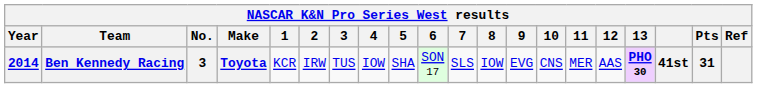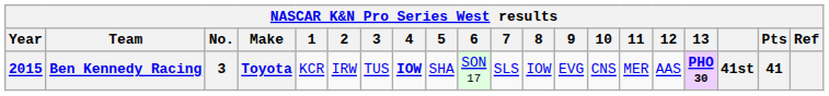 <table class="wikitable" style="text-align:center; font-size:75%">
 <tr>
 <th colspan=20><a href='#'>NASCAR K&N Pro Series West</a> results</th>
 </tr>
 <tr>
 <th>Year</th>
 <th>Team</th>
 <th>No.</th>
 <th>Make</th>
 <th>1</th>
 <th>2</th>
 <th>3</th>
 <th>4</th>
 <th>5</th>
 <th>6</th>
 <th>7</th>
 <th>8</th>
 <th>9</th>
 <th>10</th>
 <th>11</th>
 <th>12</th>
 <th>13</th>
 <th></th>
 <th>Pts</th>
 <th>Ref</th>
 </tr>
 <tr>
-<th><a href='#'>2014</a></th>
+<th><a href='#'>2015</a></th>
 <th><a href='#'>Ben Kennedy Racing</a></th>
 <th>3</th>
 <th><a href='#'>Toyota</a></th>
 <td><a href='#'>KCR</a></td>
 <td><a href='#'>IRW</a></td>
 <td><a href='#'>TUS</a></td>
-<td><a href='#'>IOW</a></td>
+<td><strong><a href='#'>IOW</a></strong></td>
 <td><a href='#'>SHA</a></td>
 <td style="background:#DFFFDF;"><a href='#'>SON</a><br><small>17</small></td>
 <td><a href='#'>SLS</a></td>
 <td><a href='#'>IOW</a></td>
 <td><a href='#'>EVG</a></td>
 <td><a href='#'>CNS</a></td>
 <td><a href='#'>MER</a></td>
 <td><a href='#'>AAS</a></td>
 <td style="background:#EFCFFF;"><strong><a href='#'>PHO</a><br><small>30</small></strong></td>
 <th>41st</th>
-<th>31</th>
+<th>41</th>
 <th></th>
 </tr>
 </table>
